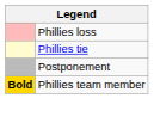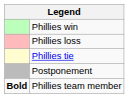 <table class="wikitable" style="font-size:90%">
 <tr>
 <th colspan="2">Legend</th>
+</tr>
+<tr>
+<td style="background:#bfb;"> </td>
+<td>Phillies win</td>
 </tr>
 <tr>
 <td style="background:#fbb;"> </td>
 <td>Phillies loss</td>
 </tr>
 <tr>
 <td style="background:#fffdd0;"> </td>
 <td><a href='#'>Phillies tie</a> </td>
 </tr>
 <tr>
 <td style="background:#bbb;"> </td>
 <td>Postponement</td>
 </tr>
 <tr>
-<td style="background: gold;"><strong>Bold</strong></td>
+<td><strong>Bold</strong></td>
 <td>Phillies team member</td>
 </tr>
 </table>
